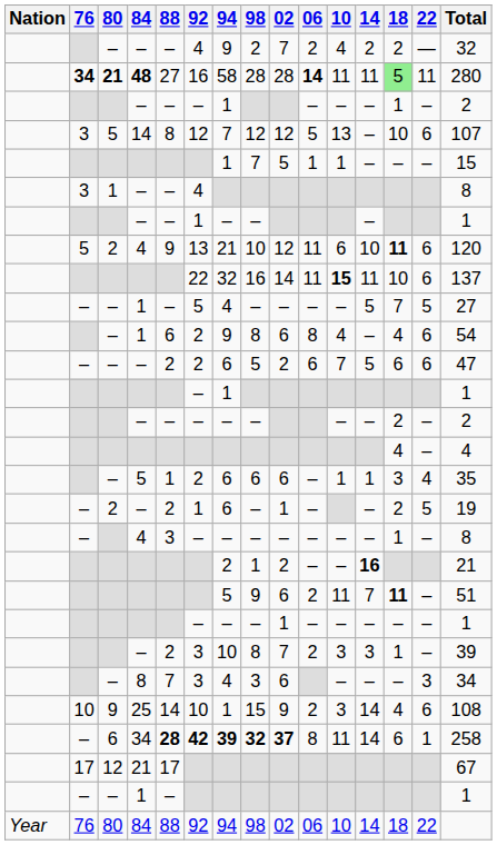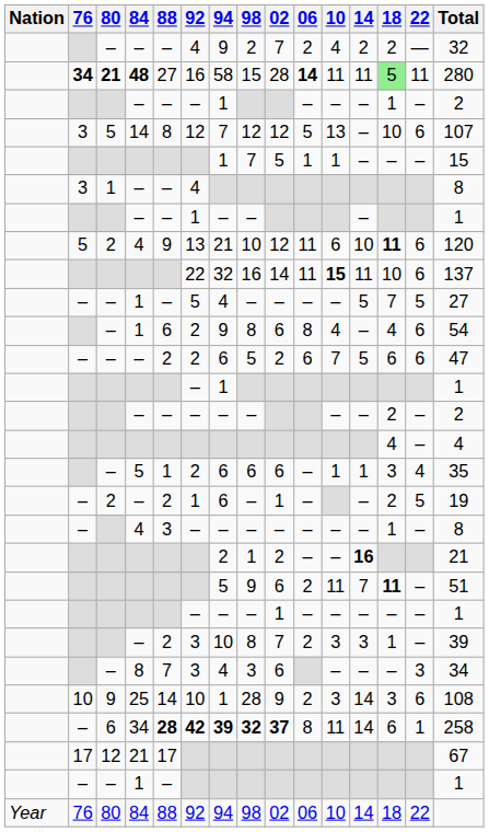 <table class=wikitable style="text-align:center">
 <tr>
 <th>Nation</th>
 <th><a href='#'>76</a></th>
 <th><a href='#'>80</a></th>
 <th><a href='#'>84</a></th>
 <th><a href='#'>88</a></th>
 <th><a href='#'>92</a></th>
 <th><a href='#'>94</a></th>
 <th><a href='#'>98</a></th>
 <th><a href='#'>02</a></th>
 <th><a href='#'>06</a></th>
 <th><a href='#'>10</a></th>
 <th><a href='#'>14</a></th>
 <th><a href='#'>18</a></th>
 <th><a href='#'>22</a></th>
 <th>Total</th>
 </tr>
 <tr>
 <td align=left></td>
 <td style="background:#ddd"> </td>
 <td>–</td>
 <td>–</td>
 <td>–</td>
 <td>4</td>
 <td>9</td>
 <td>2</td>
 <td>7</td>
 <td>2</td>
 <td>4</td>
 <td>2</td>
 <td>2</td>
 <td>—</td>
 <td>32</td>
 </tr>
 <tr>
 <td align=left></td>
 <td><strong>34</strong></td>
 <td><strong>21</strong></td>
 <td><strong>48</strong></td>
 <td>27</td>
 <td>16</td>
 <td>58</td>
-<td>28</td>
+<td>15</td>
 <td>28</td>
 <td><strong>14</strong></td>
 <td>11</td>
 <td>11</td>
 <td style="background: lightgreen;">5</td>
 <td>11</td>
 <td>280</td>
 </tr>
 <tr>
 <td align=left></td>
 <td style="background:#ddd"> </td>
 <td style="background:#ddd"> </td>
 <td>–</td>
 <td>–</td>
 <td>–</td>
 <td>1</td>
 <td style="background:#ddd"> </td>
 <td style="background:#ddd"> </td>
 <td>–</td>
 <td>–</td>
 <td>–</td>
 <td>1</td>
 <td>–</td>
 <td>2</td>
 </tr>
 <tr>
 <td align=left></td>
 <td>3</td>
 <td>5</td>
 <td>14</td>
 <td>8</td>
 <td>12</td>
 <td>7</td>
 <td>12</td>
 <td>12</td>
 <td>5</td>
 <td>13</td>
 <td>–</td>
 <td>10</td>
 <td>6</td>
 <td>107</td>
 </tr>
 <tr>
 <td align=left></td>
 <td style="background:#ddd"> </td>
 <td style="background:#ddd"> </td>
 <td style="background:#ddd"> </td>
 <td style="background:#ddd"> </td>
 <td style="background:#ddd"> </td>
 <td>1</td>
 <td>7</td>
 <td>5</td>
 <td>1</td>
 <td>1</td>
 <td>–</td>
 <td>–</td>
 <td>–</td>
 <td>15</td>
 </tr>
 <tr>
 <td align=left><em></em></td>
 <td>3</td>
 <td>1</td>
 <td>–</td>
 <td>–</td>
 <td>4</td>
 <td style="background:#ddd"> </td>
 <td style="background:#ddd"> </td>
 <td style="background:#ddd"> </td>
 <td style="background:#ddd"> </td>
 <td style="background:#ddd"> </td>
 <td style="background:#ddd"> </td>
 <td style="background:#ddd"> </td>
 <td style="background:#ddd"> </td>
 <td>8</td>
 </tr>
 <tr>
 <td align=left></td>
 <td style="background:#ddd"> </td>
 <td style="background:#ddd"> </td>
 <td>–</td>
 <td>–</td>
 <td>1</td>
 <td>–</td>
 <td>–</td>
 <td style="background:#ddd"> </td>
 <td style="background:#ddd"> </td>
 <td style="background:#ddd"> </td>
 <td>–</td>
 <td style="background:#ddd"> </td>
 <td style="background:#ddd"> </td>
 <td>1</td>
 </tr>
 <tr>
 <td align=left></td>
 <td>5</td>
 <td>2</td>
 <td>4</td>
 <td>9</td>
 <td>13</td>
 <td>21</td>
 <td>10</td>
 <td>12</td>
 <td>11</td>
 <td>6</td>
 <td>10</td>
 <td><strong>11</strong></td>
 <td>6</td>
 <td>120</td>
 </tr>
 <tr>
 <td align=left></td>
 <td style="background:#ddd"> </td>
 <td style="background:#ddd"> </td>
 <td style="background:#ddd"> </td>
 <td style="background:#ddd"> </td>
 <td>22</td>
 <td>32</td>
 <td>16</td>
 <td>14</td>
 <td>11</td>
 <td><strong>15</strong></td>
 <td>11</td>
 <td>10</td>
 <td>6</td>
 <td>137</td>
 </tr>
 <tr>
 <td align=left></td>
 <td>–</td>
 <td>–</td>
 <td>1</td>
 <td>–</td>
 <td>5</td>
 <td>4</td>
 <td>–</td>
 <td>–</td>
 <td>–</td>
 <td>–</td>
 <td>5</td>
 <td>7</td>
 <td>5</td>
 <td>27</td>
 </tr>
 <tr>
 <td align=left></td>
 <td style="background:#ddd"> </td>
 <td>–</td>
 <td>1</td>
 <td>6</td>
 <td>2</td>
 <td>9</td>
 <td>8</td>
 <td>6</td>
 <td>8</td>
 <td>4</td>
 <td>–</td>
 <td>4</td>
 <td>6</td>
 <td>54</td>
 </tr>
 <tr>
 <td align=left></td>
 <td>–</td>
 <td>–</td>
 <td>–</td>
 <td>2</td>
 <td>2</td>
 <td>6</td>
 <td>5</td>
 <td>2</td>
 <td>6</td>
 <td>7</td>
 <td>5</td>
 <td>6</td>
 <td>6</td>
 <td>47</td>
 </tr>
 <tr>
 <td align=left></td>
 <td style="background:#ddd"> </td>
 <td style="background:#ddd"> </td>
 <td style="background:#ddd"> </td>
 <td style="background:#ddd"> </td>
 <td>–</td>
 <td>1</td>
 <td style="background:#ddd"> </td>
 <td style="background:#ddd"> </td>
 <td style="background:#ddd"> </td>
 <td style="background:#ddd"> </td>
 <td style="background:#ddd"> </td>
 <td style="background:#ddd"> </td>
 <td style="background:#ddd"> </td>
 <td>1</td>
 </tr>
 <tr>
 <td align=left></td>
 <td style="background:#ddd"> </td>
 <td style="background:#ddd"> </td>
 <td>–</td>
 <td>–</td>
 <td>–</td>
 <td>–</td>
 <td>–</td>
 <td style="background:#ddd"> </td>
 <td style="background:#ddd"> </td>
 <td>–</td>
 <td>–</td>
 <td>2</td>
 <td>–</td>
 <td>2</td>
 </tr>
 <tr>
 <td align=left></td>
 <td style="background:#ddd"> </td>
 <td style="background:#ddd"> </td>
 <td style="background:#ddd"> </td>
 <td style="background:#ddd"> </td>
 <td style="background:#ddd"> </td>
 <td style="background:#ddd"> </td>
 <td style="background:#ddd"> </td>
 <td style="background:#ddd"> </td>
 <td style="background:#ddd"> </td>
 <td style="background:#ddd"> </td>
 <td style="background:#ddd"> </td>
 <td>4</td>
 <td>–</td>
 <td>4</td>
 </tr>
 <tr>
 <td align=left></td>
 <td style="background:#ddd"> </td>
 <td>–</td>
 <td>5</td>
 <td>1</td>
 <td>2</td>
 <td>6</td>
 <td>6</td>
 <td>6</td>
 <td>–</td>
 <td>1</td>
 <td>1</td>
 <td>3</td>
 <td>4</td>
 <td>35</td>
 </tr>
 <tr>
 <td align=left></td>
 <td>–</td>
 <td>2</td>
 <td>–</td>
 <td>2</td>
 <td>1</td>
 <td>6</td>
 <td>–</td>
 <td>1</td>
 <td>–</td>
 <td style="background:#ddd"> </td>
 <td>–</td>
 <td>2</td>
 <td>5</td>
 <td>19</td>
 </tr>
 <tr>
 <td align=left></td>
 <td>–</td>
 <td style="background:#ddd"> </td>
 <td>4</td>
 <td>3</td>
 <td>–</td>
 <td>–</td>
 <td>–</td>
 <td>–</td>
 <td>–</td>
 <td>–</td>
 <td>–</td>
 <td>1</td>
 <td>–</td>
 <td>8</td>
 </tr>
 <tr>
 <td align=left></td>
 <td style="background:#ddd"> </td>
 <td style="background:#ddd"> </td>
 <td style="background:#ddd"> </td>
 <td style="background:#ddd"> </td>
 <td style="background:#ddd"> </td>
 <td>2</td>
 <td>1</td>
 <td>2</td>
 <td>–</td>
 <td>–</td>
 <td><strong>16</strong></td>
 <td style="background:#ddd"> </td>
 <td style="background:#ddd"> </td>
 <td>21</td>
 </tr>
 <tr>
 <td align=left></td>
 <td style="background:#ddd"> </td>
 <td style="background:#ddd"> </td>
 <td style="background:#ddd"> </td>
 <td style="background:#ddd"> </td>
 <td style="background:#ddd"> </td>
 <td>5</td>
 <td>9</td>
 <td>6</td>
 <td>2</td>
 <td>11</td>
 <td>7</td>
 <td><strong>11</strong></td>
 <td>–</td>
 <td>51</td>
 </tr>
 <tr>
 <td align=left></td>
 <td style="background:#ddd"> </td>
 <td style="background:#ddd"> </td>
 <td style="background:#ddd"> </td>
 <td style="background:#ddd"> </td>
 <td>–</td>
 <td>–</td>
 <td>–</td>
 <td>1</td>
 <td>–</td>
 <td>–</td>
 <td>–</td>
 <td>–</td>
 <td>–</td>
 <td>1</td>
 </tr>
 <tr>
 <td align=left></td>
 <td style="background:#ddd"> </td>
 <td style="background:#ddd"> </td>
 <td>–</td>
 <td>2</td>
 <td>3</td>
 <td>10</td>
 <td>8</td>
 <td>7</td>
 <td>2</td>
 <td>3</td>
 <td>3</td>
 <td>1</td>
 <td>–</td>
 <td>39</td>
 </tr>
 <tr>
 <td align=left></td>
 <td style="background:#ddd"> </td>
 <td>–</td>
 <td>8</td>
 <td>7</td>
 <td>3</td>
 <td>4</td>
 <td>3</td>
 <td>6</td>
 <td style="background:#ddd"> </td>
 <td>–</td>
 <td>–</td>
 <td>–</td>
 <td>3</td>
 <td>34</td>
 </tr>
 <tr>
 <td align=left></td>
 <td>10</td>
 <td>9</td>
 <td>25</td>
 <td>14</td>
 <td>10</td>
 <td>1</td>
-<td>15</td>
+<td>28</td>
 <td>9</td>
 <td>2</td>
 <td>3</td>
 <td>14</td>
-<td>4</td>
+<td>3</td>
 <td>6</td>
 <td>108</td>
 </tr>
 <tr>
 <td align=left></td>
 <td>–</td>
 <td>6</td>
 <td>34</td>
 <td><strong>28</strong></td>
 <td><strong>42</strong></td>
 <td><strong>39</strong></td>
 <td><strong>32</strong></td>
 <td><strong>37</strong></td>
 <td>8</td>
 <td>11</td>
 <td>14</td>
 <td>6</td>
 <td>1</td>
 <td>258</td>
 </tr>
 <tr>
 <td align=left><em></em></td>
 <td>17</td>
 <td>12</td>
 <td>21</td>
 <td>17</td>
 <td style="background:#ddd"> </td>
 <td style="background:#ddd"> </td>
 <td style="background:#ddd"> </td>
 <td style="background:#ddd"> </td>
 <td style="background:#ddd"> </td>
 <td style="background:#ddd"> </td>
 <td style="background:#ddd"> </td>
 <td style="background:#ddd"> </td>
 <td style="background:#ddd"> </td>
 <td>67</td>
 </tr>
 <tr>
 <td align=left><em></em></td>
 <td>–</td>
 <td>–</td>
 <td>1</td>
 <td>–</td>
 <td style="background:#ddd"> </td>
 <td style="background:#ddd"> </td>
 <td style="background:#ddd"> </td>
 <td style="background:#ddd"> </td>
 <td style="background:#ddd"> </td>
 <td style="background:#ddd"> </td>
 <td style="background:#ddd"> </td>
 <td style="background:#ddd"> </td>
 <td style="background:#ddd"> </td>
 <td>1</td>
 </tr>
 <tr>
 <td align=left><em>Year</em></td>
 <td><a href='#'>76</a></td>
 <td><a href='#'>80</a></td>
 <td><a href='#'>84</a></td>
 <td><a href='#'>88</a></td>
 <td><a href='#'>92</a></td>
 <td><a href='#'>94</a></td>
 <td><a href='#'>98</a></td>
 <td><a href='#'>02</a></td>
 <td><a href='#'>06</a></td>
 <td><a href='#'>10</a></td>
 <td><a href='#'>14</a></td>
 <td><a href='#'>18</a></td>
 <td><a href='#'>22</a></td>
 </tr>
 </table>
